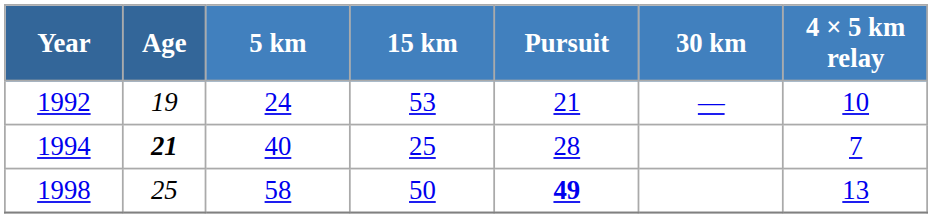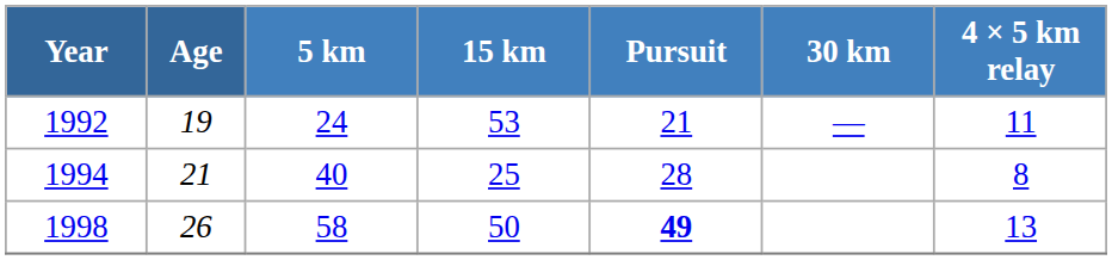 <table class="wikitable" style="font-size:95%; text-align:center; border:grey solid 1px; border-collapse:collapse; background:#ffffff;">
 <tr>
 <th style="background-color:#369; color:white; width:60px;"> Year </th>
 <th style="background-color:#369; color:white; width:40px;"> Age </th>
 <th style="background-color:#4180be; color:white; width:75px;"> 5 km </th>
 <th style="background-color:#4180be; color:white; width:75px;"> 15 km </th>
 <th style="background-color:#4180be; color:white; width:75px;"> Pursuit </th>
 <th style="background-color:#4180be; color:white; width:75px;"> 30 km </th>
 <th style="background-color:#4180be; color:white; width:75px;"> 4 × 5 km <br> relay </th>
 </tr>
 <tr>
 <td><a href='#'>1992</a></td>
 <td><em>19</em></td>
 <td><a href='#'>24</a></td>
 <td><a href='#'>53</a></td>
 <td><a href='#'>21</a></td>
 <td><a href='#'>—</a></td>
-<td><a href='#'>10</a></td>
+<td><a href='#'>11</a></td>
 </tr>
 <tr>
 <td><a href='#'>1994</a></td>
-<td><strong><em>21</em></strong></td>
+<td><em>21</em></td>
 <td><a href='#'>40</a></td>
 <td><a href='#'>25</a></td>
 <td><a href='#'>28</a></td>
 <td><a href='#'></a></td>
-<td><a href='#'>7</a></td>
+<td><a href='#'>8</a></td>
 </tr>
 <tr>
 <td><a href='#'>1998</a></td>
-<td><em>25</em></td>
+<td><em>26</em></td>
 <td><a href='#'>58</a></td>
 <td><a href='#'>50</a></td>
 <td><strong><a href='#'>49</a></strong></td>
 <td><a href='#'></a></td>
 <td><a href='#'>13</a></td>
 </tr>
 <tr>
 </tr>
 </table>
